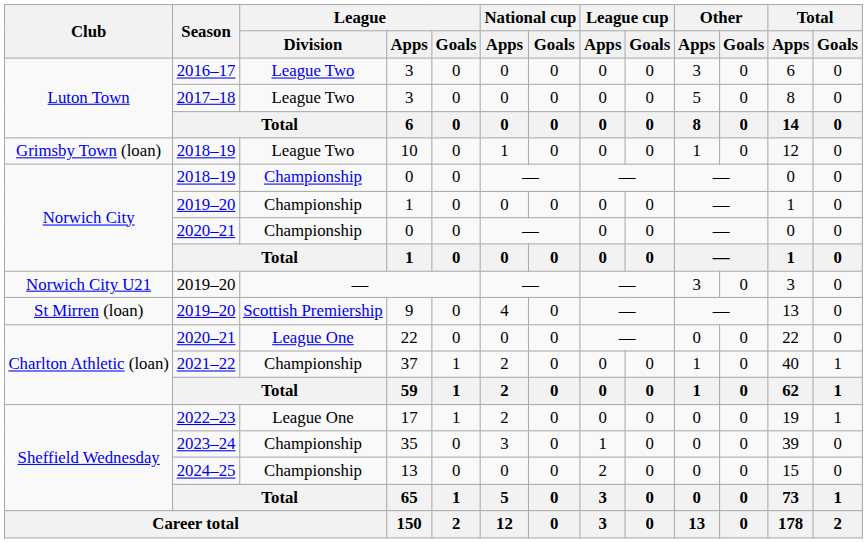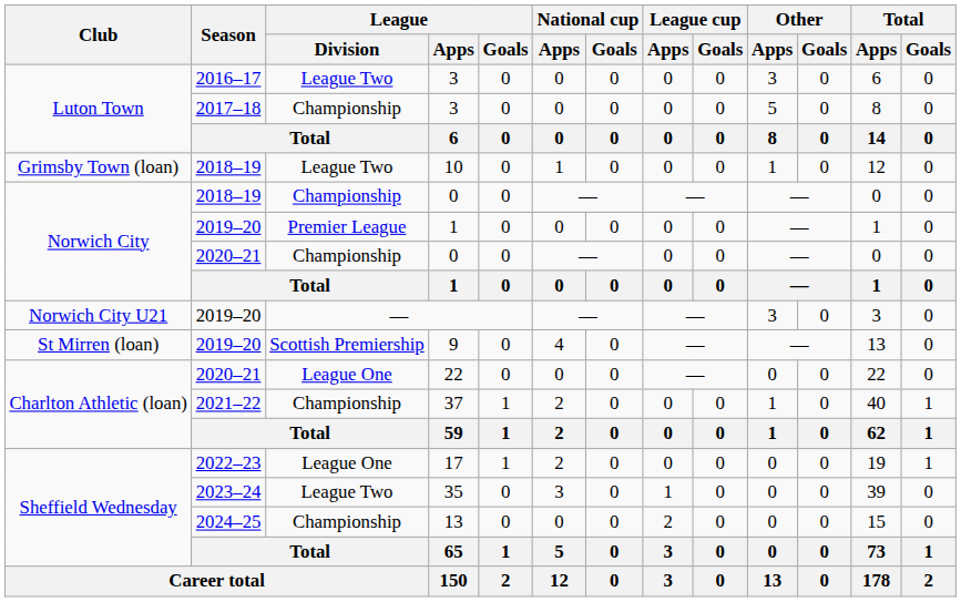 <table class="wikitable" style="text-align:center;">
 <tr>
 <th rowspan="2">Club</th>
 <th rowspan="2">Season</th>
 <th colspan="3">League</th>
 <th colspan="2">National cup</th>
 <th colspan="2">League cup</th>
 <th colspan="2">Other</th>
 <th colspan="2">Total</th>
 </tr>
 <tr>
 <th>Division</th>
 <th>Apps</th>
 <th>Goals</th>
 <th>Apps</th>
 <th>Goals</th>
 <th>Apps</th>
 <th>Goals</th>
 <th>Apps</th>
 <th>Goals</th>
 <th>Apps</th>
 <th>Goals</th>
 </tr>
 <tr>
 <td rowspan="3"><a href='#'>Luton Town</a></td>
 <td><a href='#'>2016–17</a></td>
 <td><a href='#'>League Two</a></td>
 <td>3</td>
 <td>0</td>
 <td>0</td>
 <td>0</td>
 <td>0</td>
 <td>0</td>
 <td>3</td>
 <td>0</td>
 <td>6</td>
 <td>0</td>
 </tr>
 <tr>
 <td><a href='#'>2017–18</a></td>
-<td>League Two</td>
+<td>Championship</td>
 <td>3</td>
 <td>0</td>
 <td>0</td>
 <td>0</td>
 <td>0</td>
 <td>0</td>
 <td>5</td>
 <td>0</td>
 <td>8</td>
 <td>0</td>
 </tr>
 <tr>
 <th colspan="2">Total</th>
 <th>6</th>
 <th>0</th>
 <th>0</th>
 <th>0</th>
 <th>0</th>
 <th>0</th>
 <th>8</th>
 <th>0</th>
 <th>14</th>
 <th>0</th>
 </tr>
 <tr>
 <td><a href='#'>Grimsby Town</a> (loan)</td>
 <td><a href='#'>2018–19</a></td>
 <td>League Two</td>
 <td>10</td>
 <td>0</td>
 <td>1</td>
 <td>0</td>
 <td>0</td>
 <td>0</td>
 <td>1</td>
 <td>0</td>
 <td>12</td>
 <td>0</td>
 </tr>
 <tr>
 <td rowspan="4"><a href='#'>Norwich City</a></td>
 <td><a href='#'>2018–19</a></td>
 <td><a href='#'>Championship</a></td>
 <td>0</td>
 <td>0</td>
 <td colspan="2">—</td>
 <td colspan="2">—</td>
 <td colspan="2">—</td>
 <td>0</td>
 <td>0</td>
 </tr>
 <tr>
 <td><a href='#'>2019–20</a></td>
-<td>Championship</td>
+<td><a href='#'>Premier League</a></td>
 <td>1</td>
 <td>0</td>
 <td>0</td>
 <td>0</td>
 <td>0</td>
 <td>0</td>
 <td colspan="2">—</td>
 <td>1</td>
 <td>0</td>
 </tr>
 <tr>
 <td><a href='#'>2020–21</a></td>
 <td>Championship</td>
 <td>0</td>
 <td>0</td>
 <td colspan="2">—</td>
 <td>0</td>
 <td>0</td>
 <td colspan="2">—</td>
 <td>0</td>
 <td>0</td>
 </tr>
 <tr>
 <th colspan="2">Total</th>
 <th>1</th>
 <th>0</th>
 <th>0</th>
 <th>0</th>
 <th>0</th>
 <th>0</th>
 <th colspan="2">—</th>
 <th>1</th>
 <th>0</th>
 </tr>
 <tr>
 <td><a href='#'>Norwich City U21</a></td>
 <td>2019–20</td>
 <td colspan="3">—</td>
 <td colspan="2">—</td>
 <td colspan="2">—</td>
 <td>3</td>
 <td>0</td>
 <td>3</td>
 <td>0</td>
 </tr>
 <tr>
 <td><a href='#'>St Mirren</a> (loan)</td>
 <td><a href='#'>2019–20</a></td>
 <td><a href='#'>Scottish Premiership</a></td>
 <td>9</td>
 <td>0</td>
 <td>4</td>
 <td>0</td>
 <td colspan="2">—</td>
 <td colspan="2">—</td>
 <td>13</td>
 <td>0</td>
 </tr>
 <tr>
 <td rowspan="3"><a href='#'>Charlton Athletic</a> (loan)</td>
 <td><a href='#'>2020–21</a></td>
 <td><a href='#'>League One</a></td>
 <td>22</td>
 <td>0</td>
 <td>0</td>
 <td>0</td>
 <td colspan="2">—</td>
 <td>0</td>
 <td>0</td>
 <td>22</td>
 <td>0</td>
 </tr>
 <tr>
 <td><a href='#'>2021–22</a></td>
 <td>Championship</td>
 <td>37</td>
 <td>1</td>
 <td>2</td>
 <td>0</td>
 <td>0</td>
 <td>0</td>
 <td>1</td>
 <td>0</td>
 <td>40</td>
 <td>1</td>
 </tr>
 <tr>
 <th colspan="2">Total</th>
 <th>59</th>
 <th>1</th>
 <th>2</th>
 <th>0</th>
 <th>0</th>
 <th>0</th>
 <th>1</th>
 <th>0</th>
 <th>62</th>
 <th>1</th>
 </tr>
 <tr>
 <td rowspan="4"><a href='#'>Sheffield Wednesday</a></td>
 <td><a href='#'>2022–23</a></td>
 <td>League One</td>
 <td>17</td>
 <td>1</td>
 <td>2</td>
 <td>0</td>
 <td>0</td>
 <td>0</td>
 <td>0</td>
 <td>0</td>
 <td>19</td>
 <td>1</td>
 </tr>
 <tr>
 <td><a href='#'>2023–24</a></td>
-<td>Championship</td>
+<td>League Two</td>
 <td>35</td>
 <td>0</td>
 <td>3</td>
 <td>0</td>
 <td>1</td>
 <td>0</td>
 <td>0</td>
 <td>0</td>
 <td>39</td>
 <td>0</td>
 </tr>
 <tr>
 <td><a href='#'>2024–25</a></td>
 <td>Championship</td>
 <td>13</td>
 <td>0</td>
 <td>0</td>
 <td>0</td>
 <td>2</td>
 <td>0</td>
 <td>0</td>
 <td>0</td>
 <td>15</td>
 <td>0</td>
 </tr>
 <tr>
 <th colspan="2">Total</th>
 <th>65</th>
 <th>1</th>
 <th>5</th>
 <th>0</th>
 <th>3</th>
 <th>0</th>
 <th>0</th>
 <th>0</th>
 <th>73</th>
 <th>1</th>
 </tr>
 <tr>
 <th colspan="3">Career total</th>
 <th>150</th>
 <th>2</th>
 <th>12</th>
 <th>0</th>
 <th>3</th>
 <th>0</th>
 <th>13</th>
 <th>0</th>
 <th>178</th>
 <th>2</th>
 </tr>
 </table>
